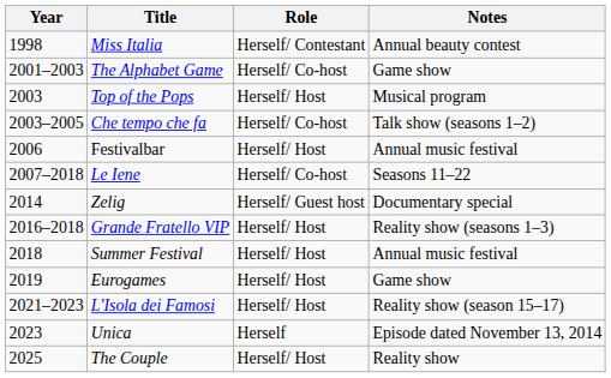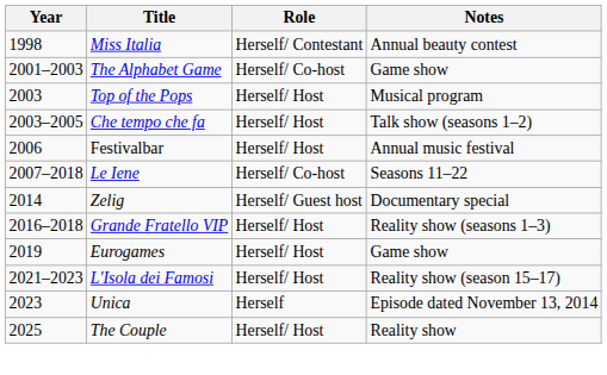 <table class="wikitable">
 <tr>
 <th>Year</th>
 <th>Title</th>
 <th>Role</th>
 <th>Notes</th>
 </tr>
 <tr>
 <td>1998</td>
 <td><em><a href='#'>Miss Italia</a></em></td>
 <td>Herself/ Contestant</td>
 <td>Annual beauty contest</td>
 </tr>
 <tr>
 <td>2001–2003</td>
 <td><em><a href='#'>The Alphabet Game</a></em></td>
 <td>Herself/ Co-host</td>
 <td>Game show</td>
 </tr>
 <tr>
 <td>2003</td>
 <td><em><a href='#'>Top of the Pops</a></em></td>
 <td>Herself/ Host</td>
 <td>Musical program</td>
 </tr>
 <tr>
 <td>2003–2005</td>
 <td><em><a href='#'>Che tempo che fa</a></em></td>
-<td>Herself/ Co-host</td>
+<td>Herself/ Host</td>
 <td>Talk show (seasons 1–2)</td>
 </tr>
 <tr>
 <td>2006</td>
 <td>Festivalbar</td>
 <td>Herself/ Host</td>
 <td>Annual music festival</td>
 </tr>
 <tr>
 <td>2007–2018</td>
 <td><em><a href='#'>Le Iene</a></em></td>
 <td>Herself/ Co-host</td>
 <td>Seasons 11–22</td>
 </tr>
 <tr>
 <td>2014</td>
 <td><em>Zelig</em></td>
 <td>Herself/ Guest host</td>
 <td>Documentary special</td>
 </tr>
 <tr>
 <td>2016–2018</td>
 <td><em><a href='#'>Grande Fratello VIP</a></em></td>
 <td>Herself/ Host</td>
 <td>Reality show (seasons 1–3)</td>
 </tr>
 <tr>
-<td>2018</td>
-<td><em>Summer Festival</em></td>
-<td>Herself/ Host</td>
-<td>Annual music festival</td>
-</tr>
-<tr>
 <td>2019</td>
 <td><em>Eurogames</em></td>
 <td>Herself/ Host</td>
 <td>Game show</td>
 </tr>
 <tr>
 <td>2021–2023</td>
 <td><em><a href='#'>L'Isola dei Famosi</a></em></td>
 <td>Herself/ Host</td>
 <td>Reality show (season 15–17)</td>
 </tr>
 <tr>
 <td>2023</td>
 <td><em>Unica</em></td>
 <td>Herself</td>
 <td>Episode dated November 13, 2014</td>
 </tr>
 <tr>
 <td>2025</td>
 <td><em>The Couple</em></td>
 <td>Herself/ Host</td>
 <td>Reality show</td>
 </tr>
 </table>
